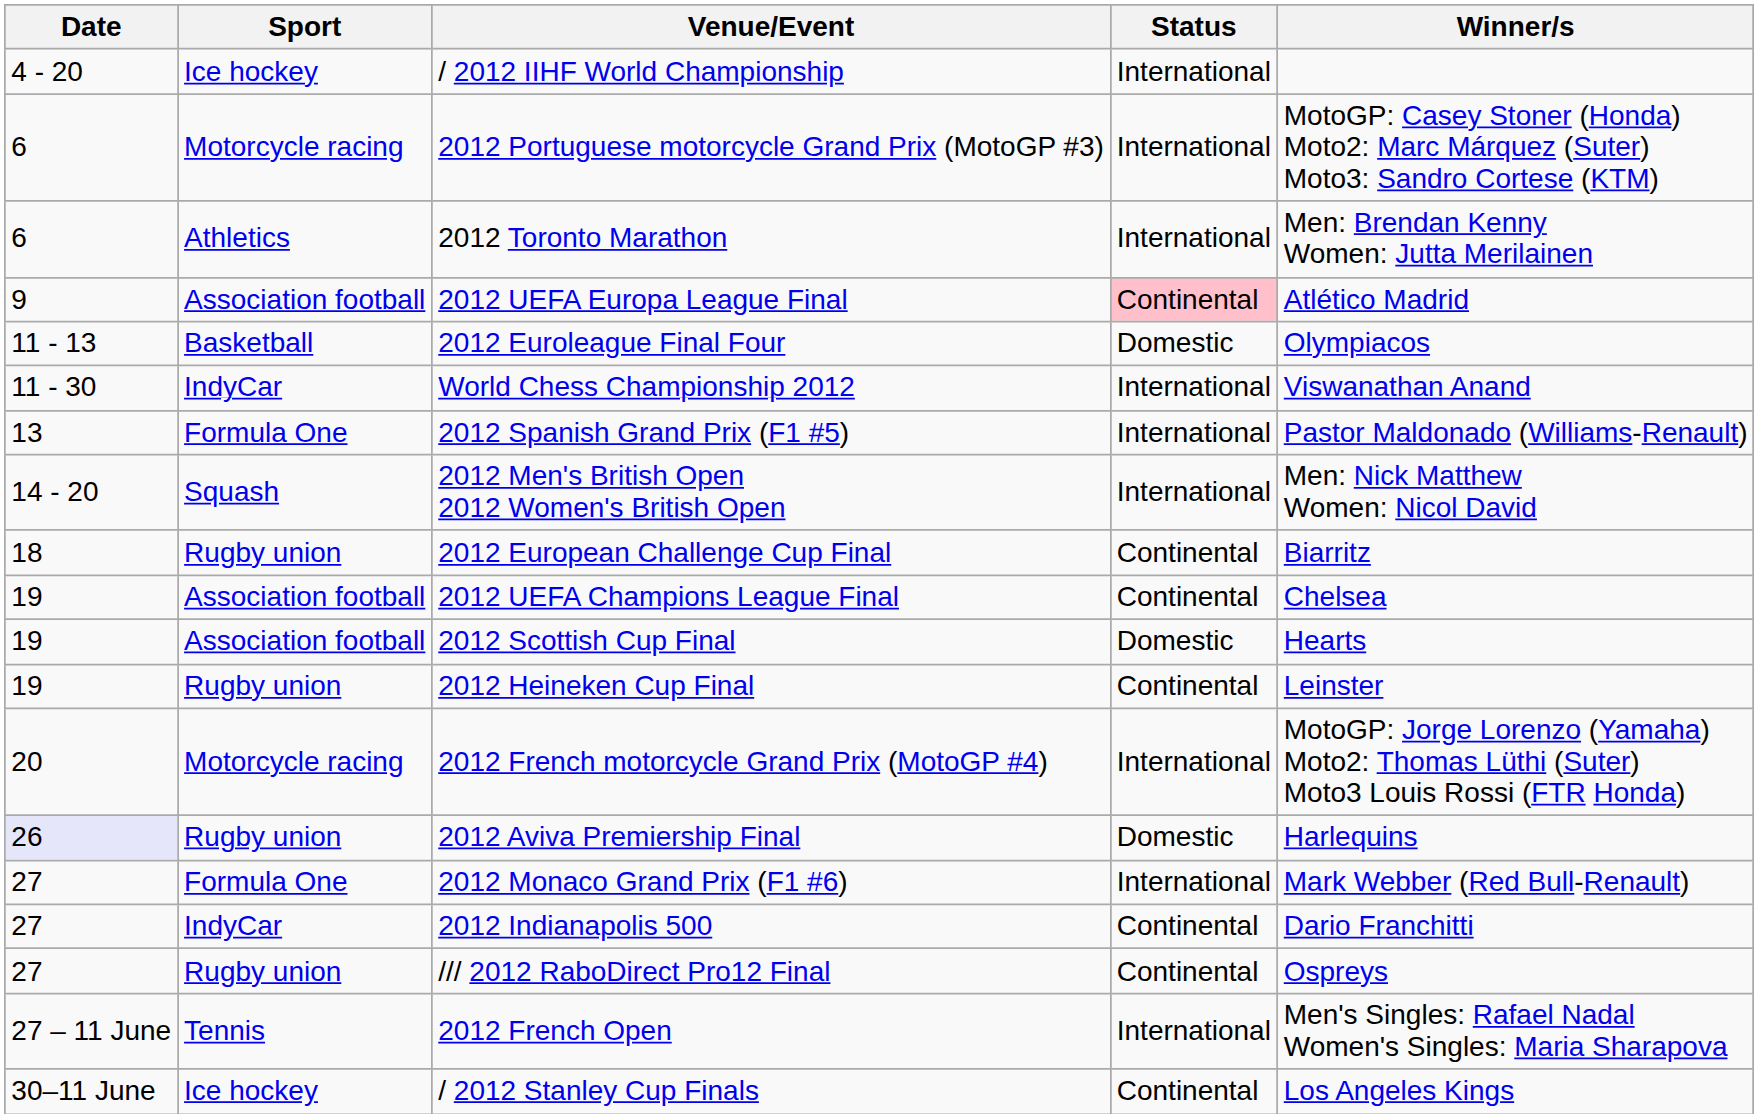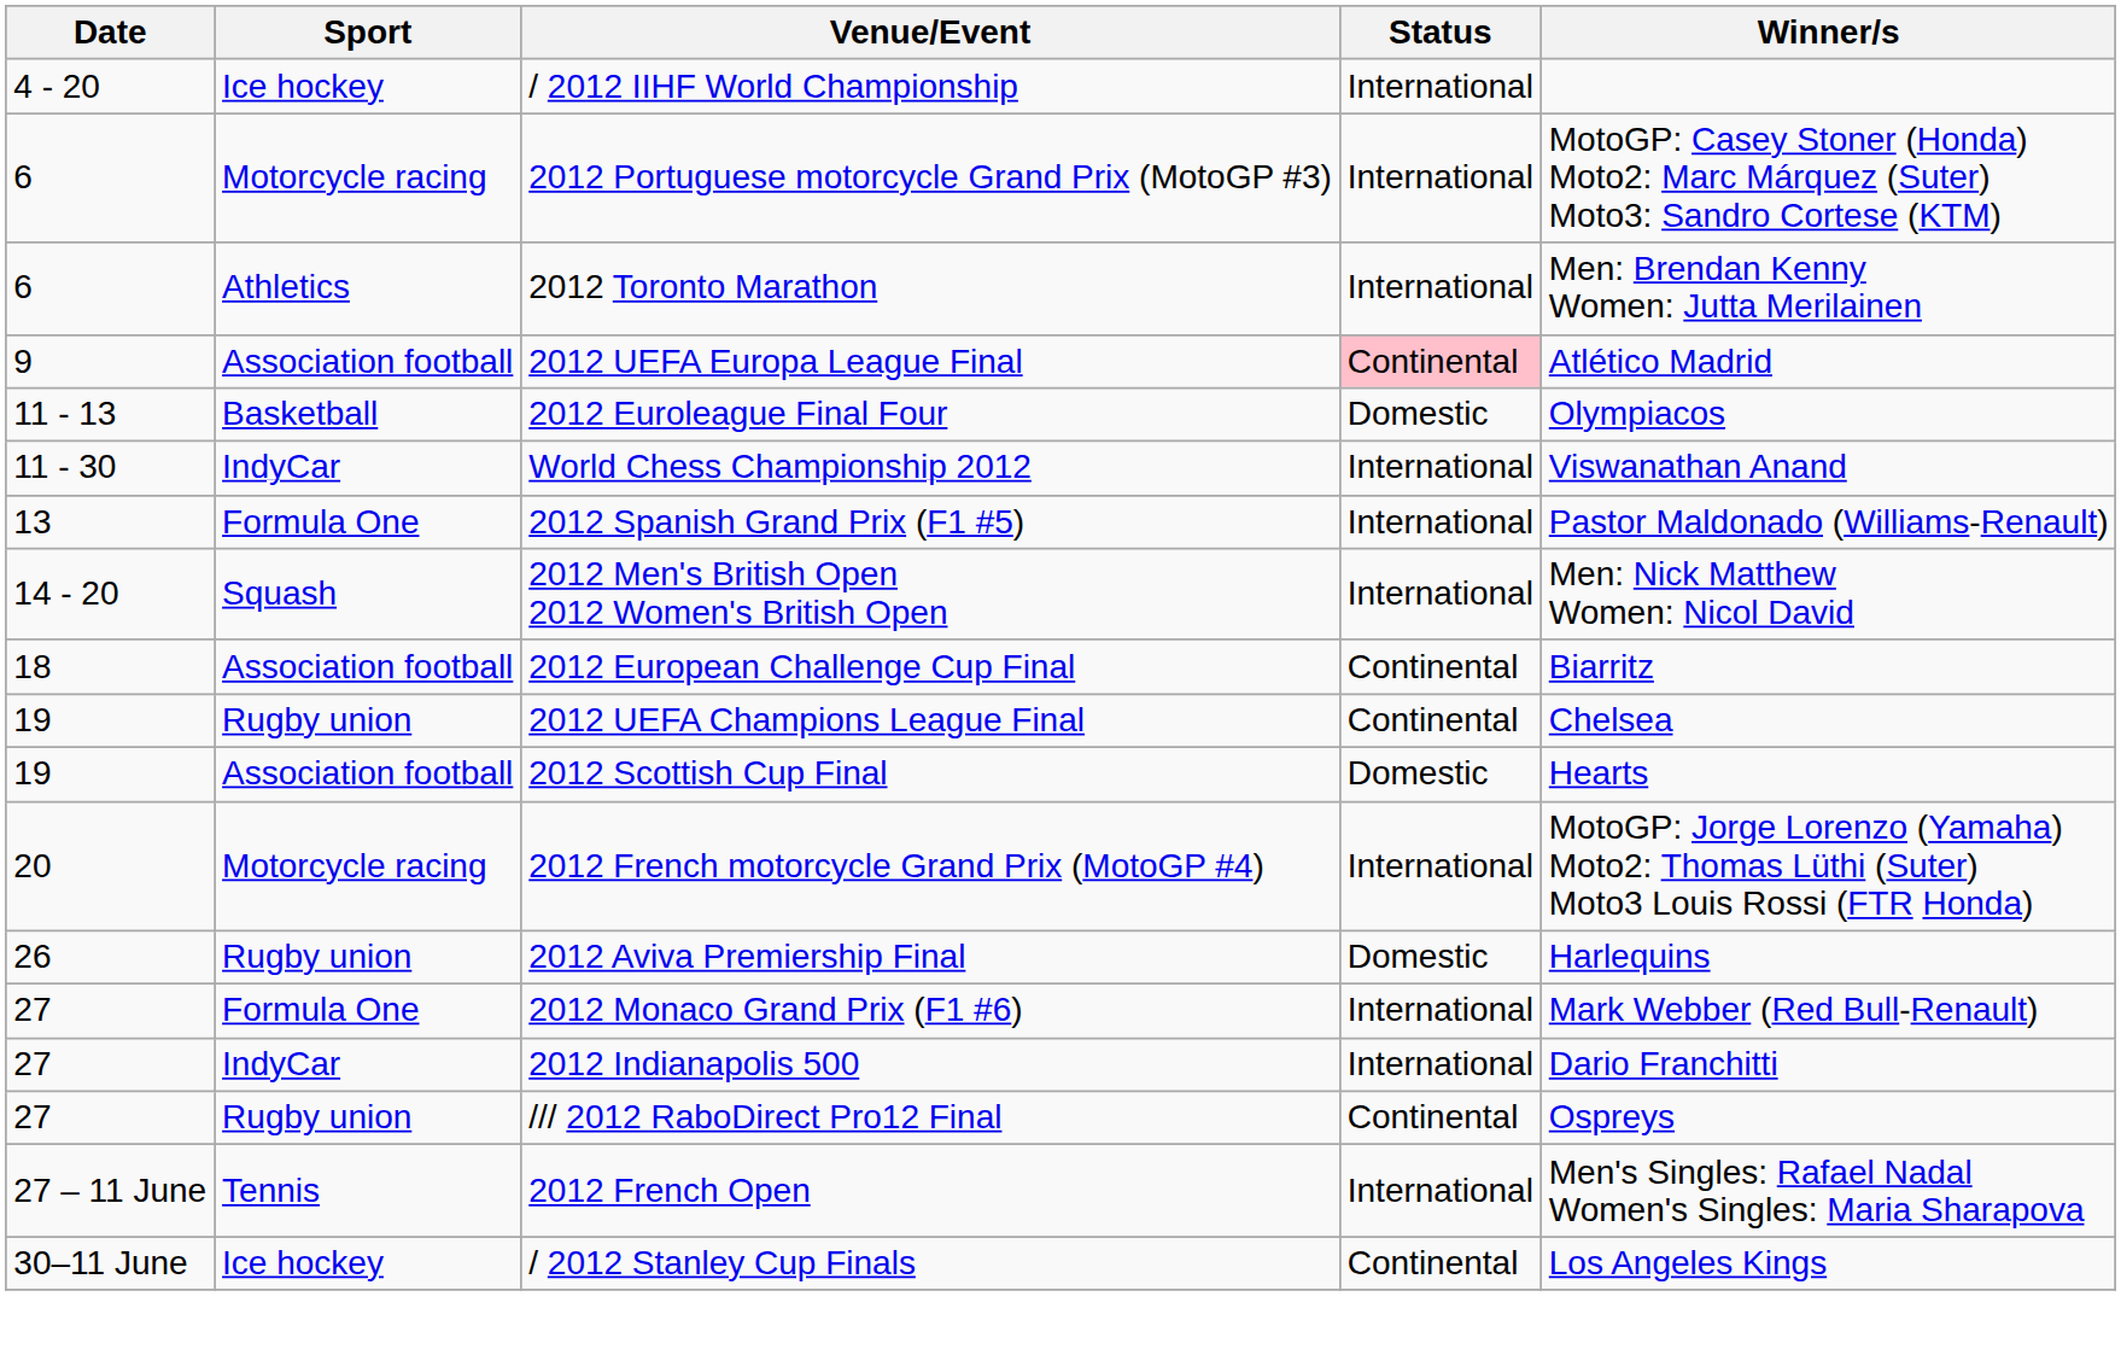 <table class="wikitable sortable">
 <tr>
 <th>Date</th>
 <th>Sport</th>
 <th>Venue/Event</th>
 <th>Status</th>
 <th>Winner/s</th>
 </tr>
 <tr>
 <td>4 - 20</td>
 <td><a href='#'>Ice hockey</a></td>
 <td>/ <a href='#'>2012 IIHF World Championship</a></td>
 <td>International</td>
 <td></td>
 </tr>
 <tr>
 <td>6</td>
 <td><a href='#'>Motorcycle racing</a></td>
 <td> <a href='#'>2012 Portuguese motorcycle Grand Prix</a> (MotoGP #3)</td>
 <td>International</td>
 <td>MotoGP:  <a href='#'>Casey Stoner</a> (<a href='#'>Honda</a>)<br>Moto2:  <a href='#'>Marc Márquez</a> (<a href='#'>Suter</a>)<br>Moto3:  <a href='#'>Sandro Cortese</a> (<a href='#'>KTM</a>)</td>
 </tr>
 <tr>
 <td>6</td>
 <td><a href='#'>Athletics</a></td>
 <td> 2012 <a href='#'>Toronto Marathon</a></td>
 <td>International</td>
 <td>Men:  <a href='#'>Brendan Kenny</a><br>Women:  <a href='#'>Jutta Merilainen</a></td>
 </tr>
 <tr>
 <td>9</td>
 <td><a href='#'>Association football</a></td>
 <td> <a href='#'>2012 UEFA Europa League Final</a></td>
 <td style="background: pink;">Continental</td>
 <td> <a href='#'>Atlético Madrid</a></td>
 </tr>
 <tr>
 <td>11 - 13</td>
 <td><a href='#'>Basketball</a></td>
 <td> <a href='#'>2012 Euroleague Final Four</a></td>
 <td>Domestic</td>
 <td> <a href='#'>Olympiacos</a></td>
 </tr>
 <tr>
 <td>11 - 30</td>
 <td><a href='#'>IndyCar</a></td>
 <td> <a href='#'>World Chess Championship 2012</a></td>
 <td>International</td>
 <td> <a href='#'>Viswanathan Anand</a></td>
 </tr>
 <tr>
 <td>13</td>
 <td><a href='#'>Formula One</a></td>
 <td> <a href='#'>2012 Spanish Grand Prix</a> (<a href='#'>F1 #5</a>)</td>
 <td>International</td>
 <td> <a href='#'>Pastor Maldonado</a> (<a href='#'>Williams</a>-<a href='#'>Renault</a>)</td>
 </tr>
 <tr>
 <td>14 - 20</td>
 <td><a href='#'>Squash</a></td>
 <td> <a href='#'>2012 Men's British Open</a> <br> <a href='#'>2012 Women's British Open</a></td>
 <td>International</td>
 <td>Men:  <a href='#'>Nick Matthew</a> <br> Women:  <a href='#'>Nicol David</a></td>
 </tr>
 <tr>
 <td>18</td>
-<td><a href='#'>Rugby union</a></td>
+<td><a href='#'>Association football</a></td>
 <td> <a href='#'>2012 European Challenge Cup Final</a></td>
 <td>Continental</td>
 <td> <a href='#'>Biarritz</a></td>
 </tr>
 <tr>
 <td>19</td>
-<td><a href='#'>Association football</a></td>
+<td><a href='#'>Rugby union</a></td>
 <td> <a href='#'>2012 UEFA Champions League Final</a></td>
 <td>Continental</td>
 <td> <a href='#'>Chelsea</a></td>
 </tr>
 <tr>
 <td>19</td>
 <td><a href='#'>Association football</a></td>
 <td> <a href='#'>2012 Scottish Cup Final</a></td>
 <td>Domestic</td>
 <td> <a href='#'>Hearts</a></td>
 </tr>
 <tr>
-<td>19</td>
-<td><a href='#'>Rugby union</a></td>
-<td> <a href='#'>2012 Heineken Cup Final</a></td>
-<td>Continental</td>
-<td> <a href='#'>Leinster</a></td>
-</tr>
-<tr>
 <td>20</td>
 <td><a href='#'>Motorcycle racing</a></td>
 <td> <a href='#'>2012 French motorcycle Grand Prix</a> (<a href='#'>MotoGP #4</a>)</td>
 <td>International</td>
 <td>MotoGP:  <a href='#'>Jorge Lorenzo</a> (<a href='#'>Yamaha</a>)<br>Moto2:  <a href='#'>Thomas Lüthi</a> (<a href='#'>Suter</a>)<br>Moto3  Louis Rossi (<a href='#'>FTR</a> <a href='#'>Honda</a>)</td>
 </tr>
 <tr>
-<td style="background: lavender;">26</td>
+<td>26</td>
 <td><a href='#'>Rugby union</a></td>
 <td> <a href='#'>2012 Aviva Premiership Final</a></td>
 <td>Domestic</td>
 <td><a href='#'>Harlequins</a></td>
 </tr>
 <tr>
 <td>27</td>
 <td><a href='#'>Formula One</a></td>
 <td> <a href='#'>2012 Monaco Grand Prix</a> (<a href='#'>F1 #6</a>)</td>
 <td>International</td>
 <td> <a href='#'>Mark Webber</a> (<a href='#'>Red Bull</a>-<a href='#'>Renault</a>)</td>
 </tr>
 <tr>
 <td>27</td>
 <td><a href='#'>IndyCar</a></td>
 <td> <a href='#'>2012 Indianapolis 500</a></td>
-<td>Continental</td>
+<td>International</td>
 <td> <a href='#'>Dario Franchitti</a></td>
 </tr>
 <tr>
 <td>27</td>
 <td><a href='#'>Rugby union</a></td>
 <td>/// <a href='#'>2012 RaboDirect Pro12 Final</a></td>
 <td>Continental</td>
 <td> <a href='#'>Ospreys</a></td>
 </tr>
 <tr>
 <td>27 – 11 June</td>
 <td><a href='#'>Tennis</a></td>
 <td> <a href='#'>2012 French Open</a></td>
 <td>International</td>
 <td>Men's Singles:  <a href='#'>Rafael Nadal</a><br>Women's Singles:  <a href='#'>Maria Sharapova</a></td>
 </tr>
 <tr>
 <td>30–11 June</td>
 <td><a href='#'>Ice hockey</a></td>
 <td>/ <a href='#'>2012 Stanley Cup Finals</a></td>
 <td>Continental</td>
 <td> <a href='#'>Los Angeles Kings</a></td>
 </tr>
 </table>
